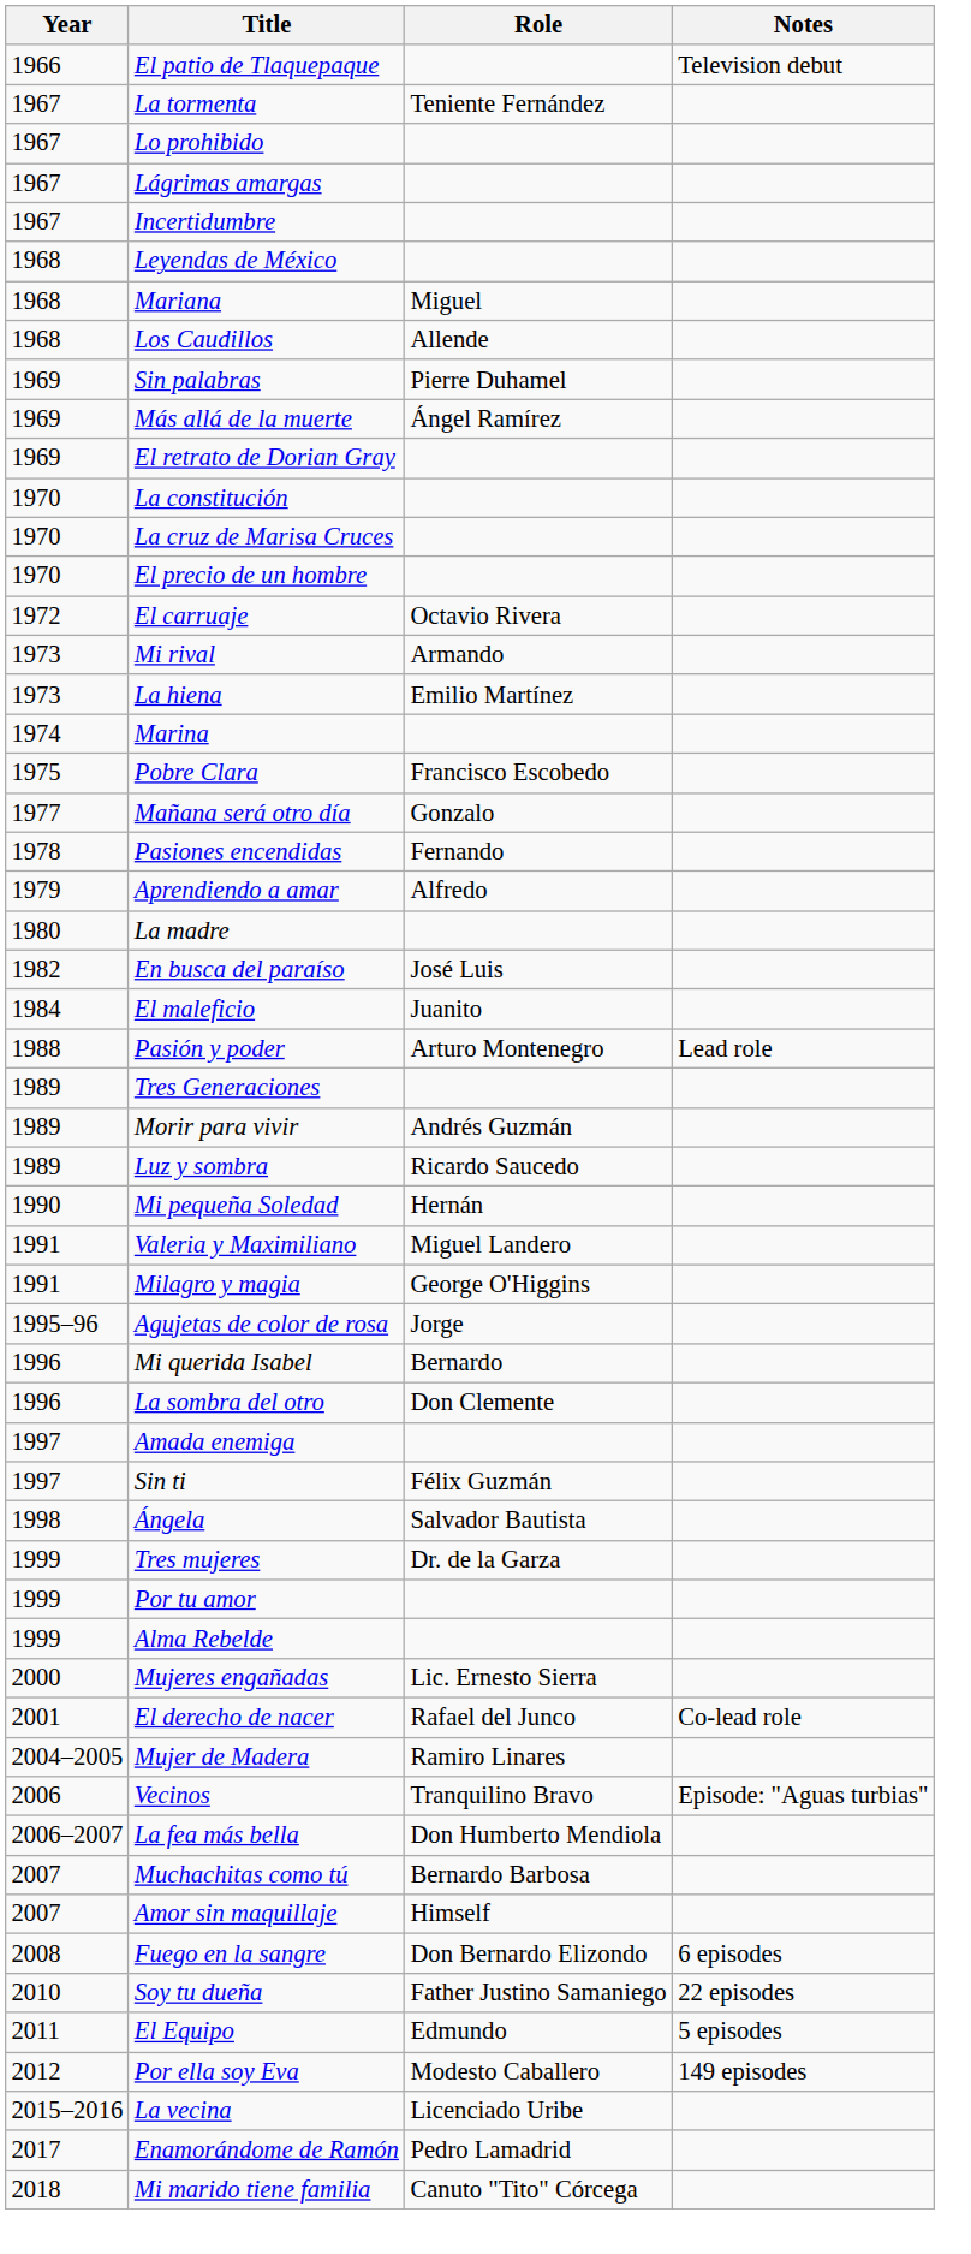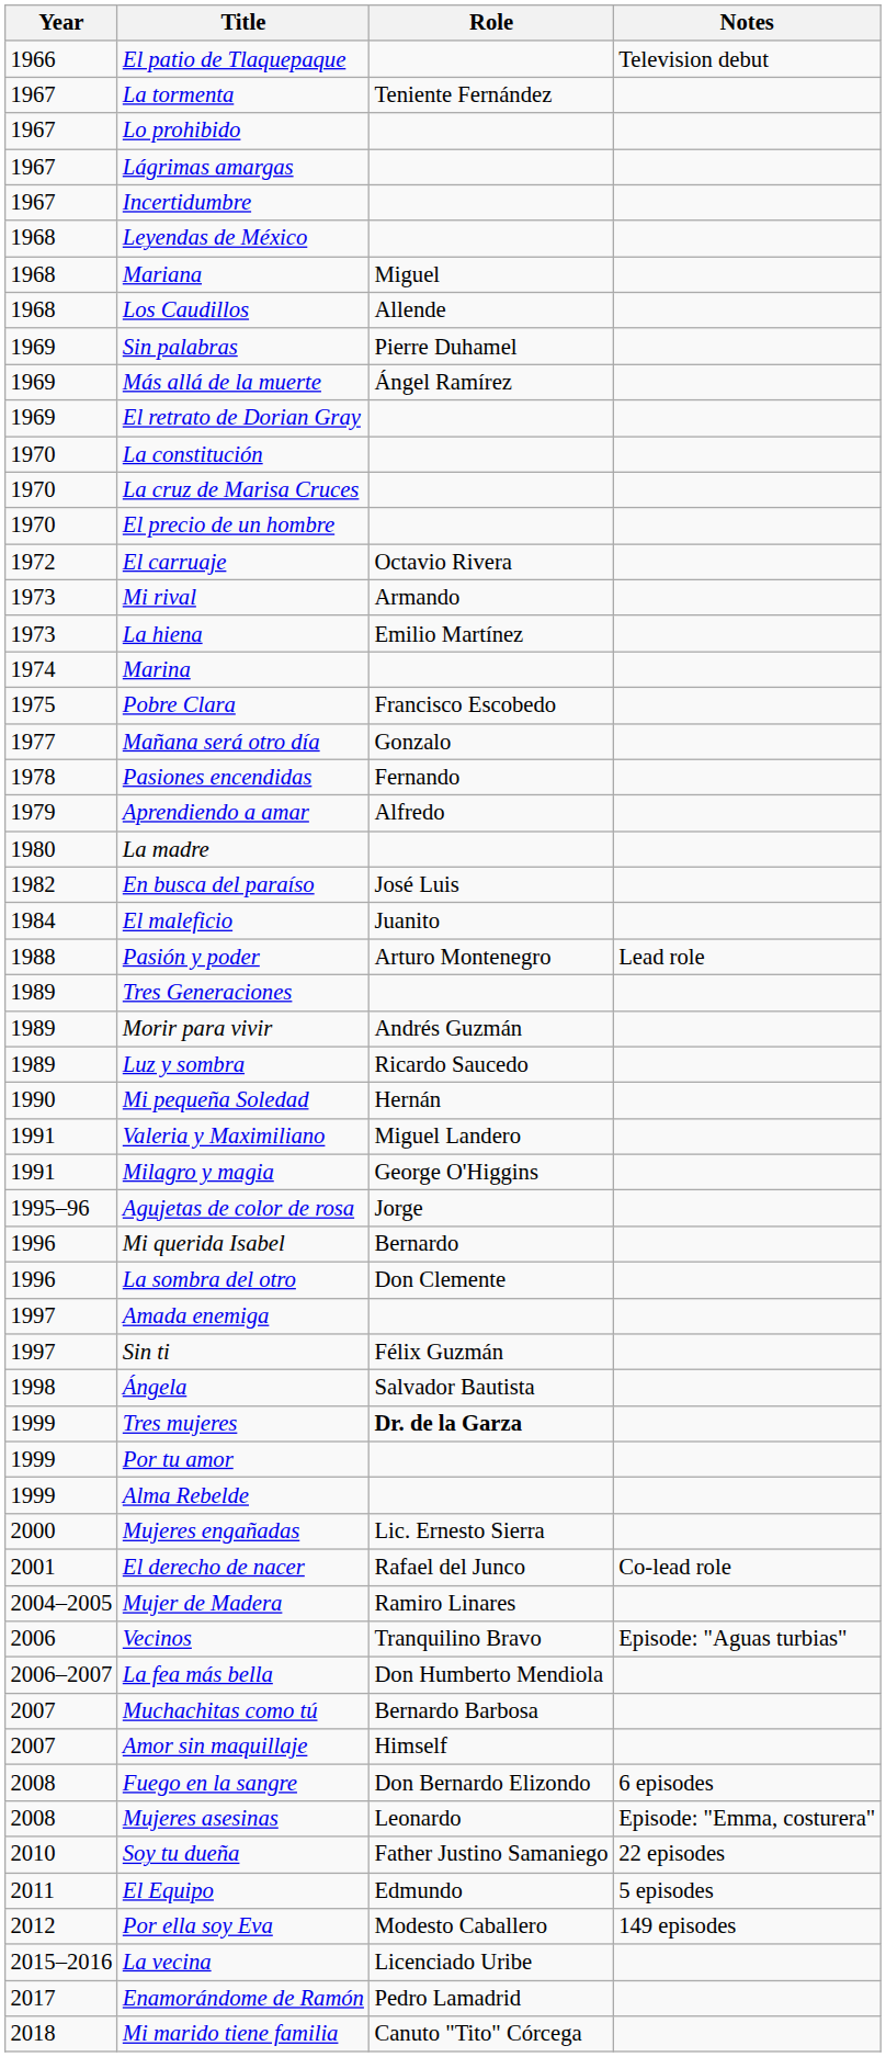 <table class="wikitable sortable">
 <tr>
 <th>Year</th>
 <th>Title</th>
 <th>Role</th>
 <th>Notes</th>
 </tr>
 <tr>
 <td>1966</td>
 <td><em><a href='#'>El patio de Tlaquepaque</a></em></td>
 <td></td>
 <td>Television debut</td>
 </tr>
 <tr>
 <td>1967</td>
 <td><em><a href='#'>La tormenta</a></em></td>
 <td>Teniente Fernández</td>
 <td></td>
 </tr>
 <tr>
 <td>1967</td>
 <td><em><a href='#'>Lo prohibido</a></em></td>
 <td></td>
 <td></td>
 </tr>
 <tr>
 <td>1967</td>
 <td><em><a href='#'>Lágrimas amargas</a></em></td>
 <td></td>
 <td></td>
 </tr>
 <tr>
 <td>1967</td>
 <td><em><a href='#'>Incertidumbre</a></em></td>
 <td></td>
 <td></td>
 </tr>
 <tr>
 <td>1968</td>
 <td><em><a href='#'>Leyendas de México</a></em></td>
 <td></td>
 <td></td>
 </tr>
 <tr>
 <td>1968</td>
 <td><em><a href='#'>Mariana</a></em></td>
 <td>Miguel</td>
 <td></td>
 </tr>
 <tr>
 <td>1968</td>
 <td><em><a href='#'>Los Caudillos</a></em></td>
 <td>Allende</td>
 <td></td>
 </tr>
 <tr>
 <td>1969</td>
 <td><em><a href='#'>Sin palabras</a></em></td>
 <td>Pierre Duhamel</td>
 <td></td>
 </tr>
 <tr>
 <td>1969</td>
 <td><em><a href='#'>Más allá de la muerte</a></em></td>
 <td>Ángel Ramírez</td>
 <td></td>
 </tr>
 <tr>
 <td>1969</td>
 <td><em><a href='#'>El retrato de Dorian Gray</a></em></td>
 <td></td>
 <td></td>
 </tr>
 <tr>
 <td>1970</td>
 <td><em><a href='#'>La constitución</a></em></td>
 <td></td>
 <td></td>
 </tr>
 <tr>
 <td>1970</td>
 <td><em><a href='#'>La cruz de Marisa Cruces</a></em></td>
 <td></td>
 <td></td>
 </tr>
 <tr>
 <td>1970</td>
 <td><em><a href='#'>El precio de un hombre</a></em></td>
 <td></td>
 <td></td>
 </tr>
 <tr>
 <td>1972</td>
 <td><em><a href='#'>El carruaje</a></em></td>
 <td>Octavio Rivera</td>
 <td></td>
 </tr>
 <tr>
 <td>1973</td>
 <td><em><a href='#'>Mi rival</a></em></td>
 <td>Armando</td>
 <td></td>
 </tr>
 <tr>
 <td>1973</td>
 <td><em><a href='#'>La hiena</a></em></td>
 <td>Emilio Martínez</td>
 <td></td>
 </tr>
 <tr>
 <td>1974</td>
 <td><em><a href='#'>Marina</a></em></td>
 <td></td>
 <td></td>
 </tr>
 <tr>
 <td>1975</td>
 <td><em><a href='#'>Pobre Clara</a></em></td>
 <td>Francisco Escobedo</td>
 <td></td>
 </tr>
 <tr>
 <td>1977</td>
 <td><em><a href='#'>Mañana será otro día</a></em></td>
 <td>Gonzalo</td>
 <td></td>
 </tr>
 <tr>
 <td>1978</td>
 <td><em><a href='#'>Pasiones encendidas</a></em></td>
 <td>Fernando</td>
 <td></td>
 </tr>
 <tr>
 <td>1979</td>
 <td><em><a href='#'>Aprendiendo a amar</a></em></td>
 <td>Alfredo</td>
 <td></td>
 </tr>
 <tr>
 <td>1980</td>
 <td><em>La madre</em></td>
 <td></td>
 <td></td>
 </tr>
 <tr>
 <td>1982</td>
 <td><em><a href='#'>En busca del paraíso</a></em></td>
 <td>José Luis</td>
 <td></td>
 </tr>
 <tr>
 <td>1984</td>
 <td><em><a href='#'>El maleficio</a></em></td>
 <td>Juanito</td>
 <td></td>
 </tr>
 <tr>
 <td>1988</td>
 <td><em><a href='#'>Pasión y poder</a></em></td>
 <td>Arturo Montenegro</td>
 <td>Lead role</td>
 </tr>
 <tr>
 <td>1989</td>
 <td><em><a href='#'>Tres Generaciones</a></em></td>
 <td></td>
 <td></td>
 </tr>
 <tr>
 <td>1989</td>
 <td><em>Morir para vivir</em></td>
 <td>Andrés Guzmán</td>
 <td></td>
 </tr>
 <tr>
 <td>1989</td>
 <td><em><a href='#'>Luz y sombra</a></em></td>
 <td>Ricardo Saucedo</td>
 <td></td>
 </tr>
 <tr>
 <td>1990</td>
 <td><em><a href='#'>Mi pequeña Soledad</a></em></td>
 <td>Hernán</td>
 <td></td>
 </tr>
 <tr>
 <td>1991</td>
 <td><em><a href='#'>Valeria y Maximiliano</a></em></td>
 <td>Miguel Landero</td>
 <td></td>
 </tr>
 <tr>
 <td>1991</td>
 <td><em><a href='#'>Milagro y magia</a></em></td>
 <td>George O'Higgins</td>
 <td></td>
 </tr>
 <tr>
 <td>1995–96</td>
 <td><em><a href='#'>Agujetas de color de rosa</a></em></td>
 <td>Jorge</td>
 <td></td>
 </tr>
 <tr>
 <td>1996</td>
 <td><em>Mi querida Isabel</em></td>
 <td>Bernardo</td>
 <td></td>
 </tr>
 <tr>
 <td>1996</td>
 <td><em><a href='#'>La sombra del otro</a></em></td>
 <td>Don Clemente</td>
 <td></td>
 </tr>
 <tr>
 <td>1997</td>
 <td><em><a href='#'>Amada enemiga</a></em></td>
 <td></td>
 <td></td>
 </tr>
 <tr>
 <td>1997</td>
 <td><em>Sin ti</em></td>
 <td>Félix Guzmán</td>
 <td></td>
 </tr>
 <tr>
 <td>1998</td>
 <td><em><a href='#'>Ángela</a></em></td>
 <td>Salvador Bautista</td>
 <td></td>
 </tr>
 <tr>
 <td>1999</td>
 <td><em><a href='#'>Tres mujeres</a></em></td>
-<td>Dr. de la Garza</td>
+<td><strong>Dr. de la Garza</strong></td>
 <td></td>
 </tr>
 <tr>
 <td>1999</td>
 <td><em><a href='#'>Por tu amor</a></em></td>
 <td></td>
 <td></td>
 </tr>
 <tr>
 <td>1999</td>
 <td><em><a href='#'>Alma Rebelde</a></em></td>
 <td></td>
 <td></td>
 </tr>
 <tr>
 <td>2000</td>
 <td><em><a href='#'>Mujeres engañadas</a></em></td>
 <td>Lic. Ernesto Sierra</td>
 <td></td>
 </tr>
 <tr>
 <td>2001</td>
 <td><em><a href='#'>El derecho de nacer</a></em></td>
 <td>Rafael del Junco</td>
 <td>Co-lead role</td>
 </tr>
 <tr>
 <td>2004–2005</td>
 <td><em><a href='#'>Mujer de Madera</a></em></td>
 <td>Ramiro Linares</td>
 <td></td>
 </tr>
 <tr>
 <td>2006</td>
 <td><em><a href='#'>Vecinos</a></em></td>
 <td>Tranquilino Bravo</td>
 <td>Episode: "Aguas turbias"</td>
 </tr>
 <tr>
 <td>2006–2007</td>
 <td><em><a href='#'>La fea más bella</a></em></td>
 <td>Don Humberto Mendiola</td>
 <td></td>
 </tr>
 <tr>
 <td>2007</td>
 <td><em><a href='#'>Muchachitas como tú</a></em></td>
 <td>Bernardo Barbosa</td>
 <td></td>
 </tr>
 <tr>
 <td>2007</td>
 <td><em><a href='#'>Amor sin maquillaje</a></em></td>
 <td>Himself</td>
 <td></td>
 </tr>
 <tr>
 <td>2008</td>
 <td><em><a href='#'>Fuego en la sangre</a></em></td>
 <td>Don Bernardo Elizondo</td>
 <td>6 episodes</td>
 </tr>
 <tr>
+<td>2008</td>
+<td><em><a href='#'>Mujeres asesinas</a></em></td>
+<td>Leonardo</td>
+<td>Episode: "Emma, costurera"</td>
+</tr>
+<tr>
 <td>2010</td>
 <td><em><a href='#'>Soy tu dueña</a></em></td>
 <td>Father Justino Samaniego</td>
 <td>22 episodes</td>
 </tr>
 <tr>
 <td>2011</td>
 <td><em><a href='#'>El Equipo</a></em></td>
 <td>Edmundo</td>
 <td>5 episodes</td>
 </tr>
 <tr>
 <td>2012</td>
 <td><em><a href='#'>Por ella soy Eva</a></em></td>
 <td>Modesto Caballero</td>
 <td>149 episodes</td>
 </tr>
 <tr>
 <td>2015–2016</td>
 <td><em><a href='#'>La vecina</a></em></td>
 <td>Licenciado Uribe</td>
 <td></td>
 </tr>
 <tr>
 <td>2017</td>
 <td><em><a href='#'>Enamorándome de Ramón</a></em></td>
 <td>Pedro Lamadrid</td>
 <td></td>
 </tr>
 <tr>
 <td>2018</td>
 <td><em><a href='#'>Mi marido tiene familia</a></em></td>
 <td>Canuto "Tito" Córcega</td>
 <td></td>
 </tr>
 </table>
